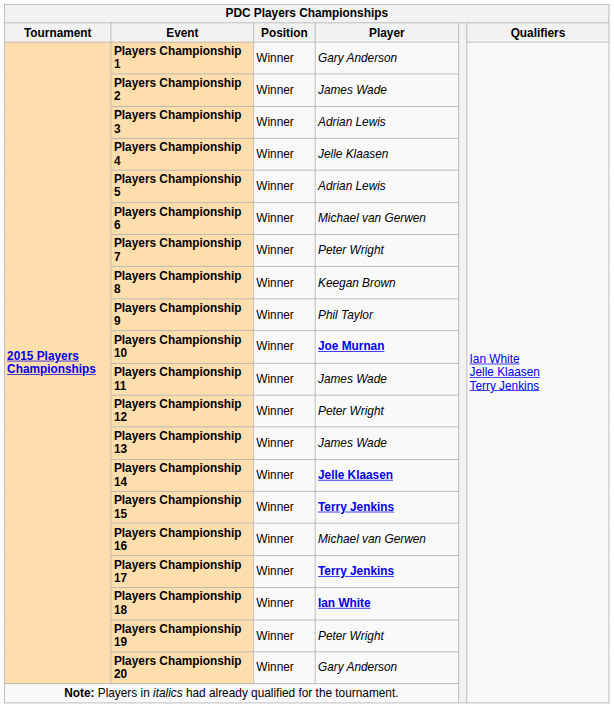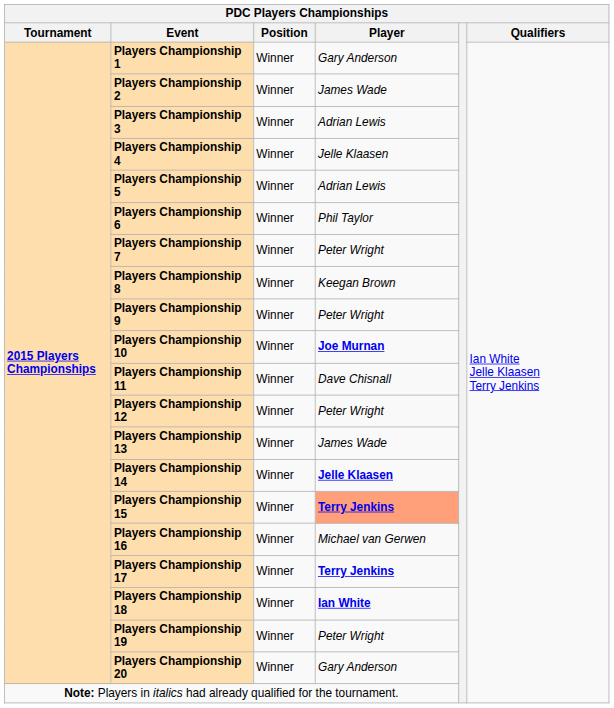 <table class="wikitable">
 <tr>
 <th colspan=6>PDC Players Championships</th>
 </tr>
 <tr>
 <th width=137>Tournament</th>
 <th width=185>Event</th>
 <th width=76>Position</th>
 <th width=186>Player</th>
 <th rowspan=22 width=4></th>
 <th width=185>Qualifiers</th>
 </tr>
 <tr>
 <td rowspan="20" style="background:#ffdead;"><strong><a href='#'>2015 Players Championships</a></strong></td>
 <td rowspan="1" style="background:#ffdead;"><strong>Players Championship 1</strong></td>
 <td>Winner</td>
 <td> <em>Gary Anderson</em></td>
 <td rowspan=21> <a href='#'>Ian White</a><br> <a href='#'>Jelle Klaasen</a><br> <a href='#'>Terry Jenkins</a></td>
 </tr>
 <tr>
 <td rowspan="1" style="background:#ffdead;"><strong>Players Championship 2</strong></td>
 <td>Winner</td>
 <td> <em>James Wade</em></td>
 </tr>
 <tr>
 <td rowspan="1" style="background:#ffdead;"><strong>Players Championship 3</strong></td>
 <td>Winner</td>
 <td> <em>Adrian Lewis</em></td>
 </tr>
 <tr>
 <td rowspan="1" style="background:#ffdead;"><strong>Players Championship 4</strong></td>
 <td>Winner</td>
 <td> <em>Jelle Klaasen</em></td>
 </tr>
 <tr>
 <td rowspan="1" style="background:#ffdead;"><strong>Players Championship 5</strong></td>
 <td>Winner</td>
 <td> <em>Adrian Lewis</em></td>
 </tr>
 <tr>
 <td rowspan="1" style="background:#ffdead;"><strong>Players Championship 6</strong></td>
 <td>Winner</td>
-<td> <em>Michael van Gerwen</em></td>
+<td> <em>Phil Taylor</em></td>
 </tr>
 <tr>
 <td rowspan="1" style="background:#ffdead;"><strong>Players Championship 7</strong></td>
 <td>Winner</td>
 <td> <em>Peter Wright</em></td>
 </tr>
 <tr>
 <td rowspan="1" style="background:#ffdead;"><strong>Players Championship 8</strong></td>
 <td>Winner</td>
 <td> <em>Keegan Brown</em></td>
 </tr>
 <tr>
 <td rowspan="1" style="background:#ffdead;"><strong>Players Championship 9</strong></td>
 <td>Winner</td>
-<td> <em>Phil Taylor</em></td>
+<td> <em>Peter Wright</em></td>
 </tr>
 <tr>
 <td rowspan="1" style="background:#ffdead;"><strong>Players Championship 10</strong></td>
 <td>Winner</td>
 <td> <strong><a href='#'>Joe Murnan</a></strong></td>
 </tr>
 <tr>
 <td rowspan="1" style="background:#ffdead;"><strong>Players Championship 11</strong></td>
 <td>Winner</td>
-<td> <em>James Wade</em></td>
+<td> <em>Dave Chisnall</em></td>
 </tr>
 <tr>
 <td rowspan="1" style="background:#ffdead;"><strong>Players Championship 12</strong></td>
 <td>Winner</td>
 <td> <em>Peter Wright</em></td>
 </tr>
 <tr>
 <td rowspan="1" style="background:#ffdead;"><strong>Players Championship 13</strong></td>
 <td>Winner</td>
 <td> <em>James Wade</em></td>
 </tr>
 <tr>
 <td rowspan="1" style="background:#ffdead;"><strong>Players Championship 14</strong></td>
 <td>Winner</td>
 <td> <strong><a href='#'>Jelle Klaasen</a></strong></td>
 </tr>
 <tr>
 <td rowspan="1" style="background:#ffdead;"><strong>Players Championship 15</strong></td>
 <td>Winner</td>
-<td> <strong><a href='#'>Terry Jenkins</a></strong></td>
+<td style="background: lightsalmon;"> <strong><a href='#'>Terry Jenkins</a></strong></td>
 </tr>
 <tr>
 <td rowspan="1" style="background:#ffdead;"><strong>Players Championship 16</strong></td>
 <td>Winner</td>
 <td> <em>Michael van Gerwen</em></td>
 </tr>
 <tr>
 <td rowspan="1" style="background:#ffdead;"><strong>Players Championship 17</strong></td>
 <td>Winner</td>
 <td> <strong><a href='#'>Terry Jenkins</a></strong></td>
 </tr>
 <tr>
 <td rowspan="1" style="background:#ffdead;"><strong>Players Championship 18</strong></td>
 <td>Winner</td>
 <td> <strong><a href='#'>Ian White</a></strong></td>
 </tr>
 <tr>
 <td rowspan="1" style="background:#ffdead;"><strong>Players Championship 19</strong></td>
 <td>Winner</td>
 <td> <em>Peter Wright</em></td>
 </tr>
 <tr>
 <td rowspan="1" style="background:#ffdead;"><strong>Players Championship 20</strong></td>
 <td>Winner</td>
 <td> <em>Gary Anderson</em></td>
 </tr>
 <tr>
 <td colspan=4 align=center><strong>Note:</strong> Players in <em>italics</em> had already qualified for the tournament.</td>
 </tr>
 </table>
